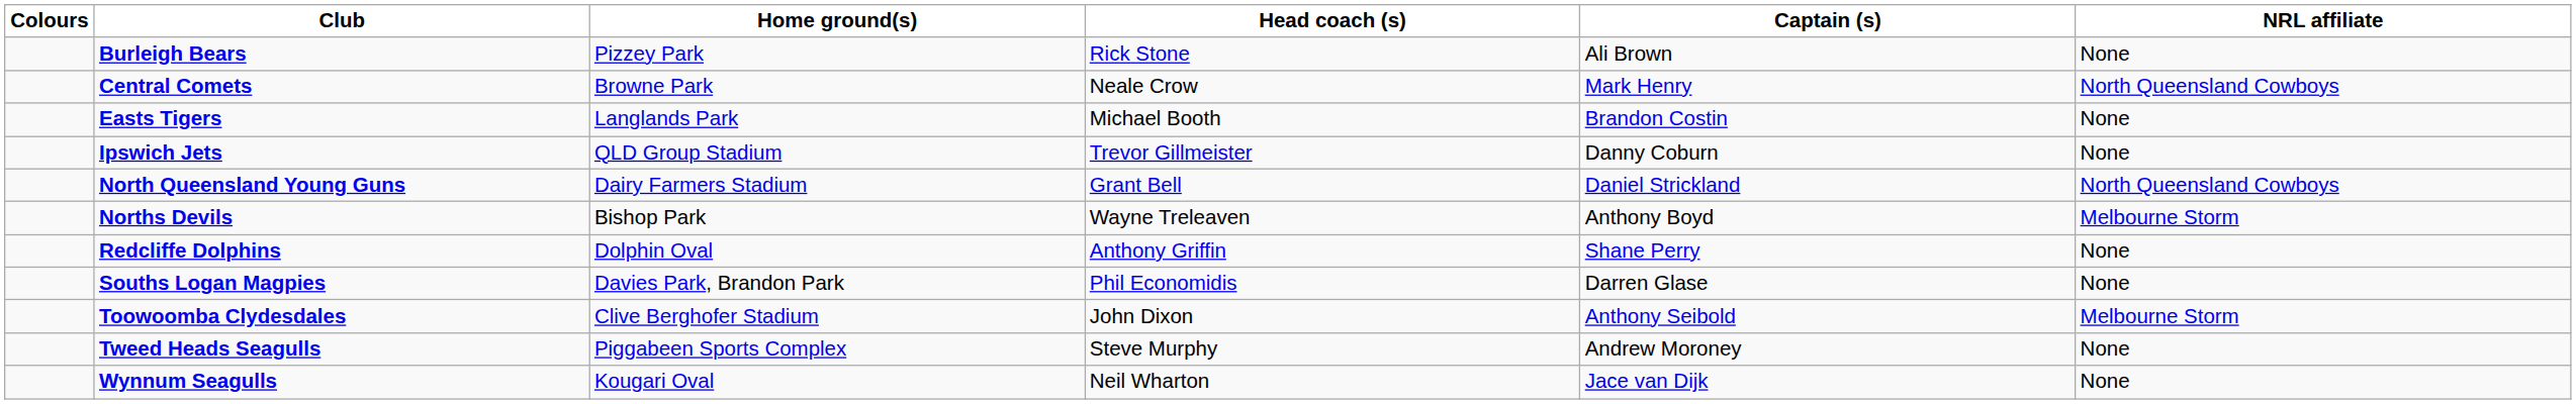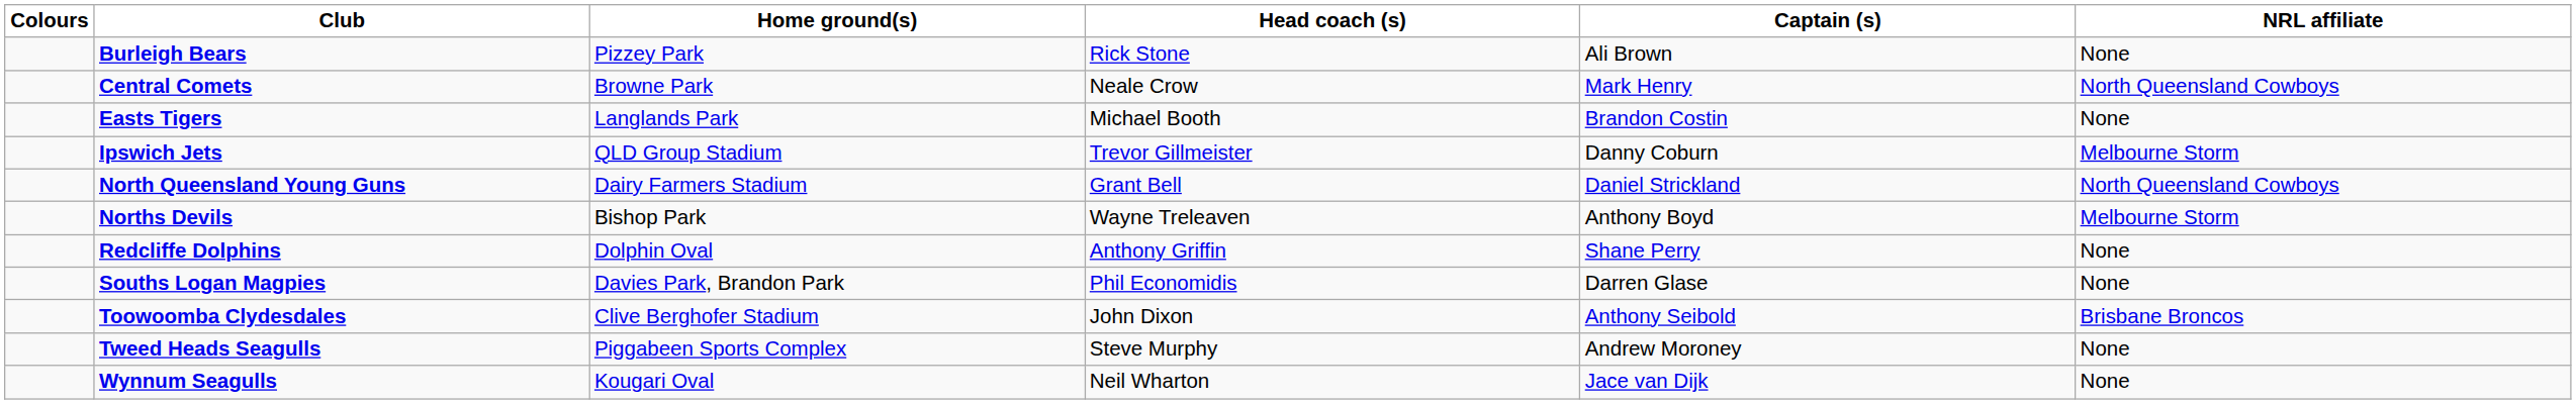 <table class="wikitable" style="width:100%; text-align:left">
 <tr>
 <th style="background:white; width:1%">Colours</th>
 <th style="background:white; width:18%">Club</th>
 <th style="background:white; width:18%">Home ground(s)</th>
 <th style="background:white; width:18%">Head coach (s)</th>
 <th style="background:white; width:18%">Captain (s)</th>
 <th style="background:white; width:18%">NRL affiliate</th>
 </tr>
 <tr>
 <td></td>
 <td><strong><a href='#'>Burleigh Bears</a></strong></td>
 <td><a href='#'>Pizzey Park</a></td>
 <td><a href='#'>Rick Stone</a></td>
 <td>Ali Brown</td>
 <td>None</td>
 </tr>
 <tr>
 <td></td>
 <td><strong><a href='#'>Central Comets</a></strong></td>
 <td><a href='#'>Browne Park</a></td>
 <td>Neale Crow</td>
 <td><a href='#'>Mark Henry</a></td>
 <td> <a href='#'>North Queensland Cowboys</a></td>
 </tr>
 <tr>
 <td></td>
 <td><strong><a href='#'>Easts Tigers</a></strong></td>
 <td><a href='#'>Langlands Park</a></td>
 <td>Michael Booth</td>
 <td><a href='#'>Brandon Costin</a></td>
 <td>None</td>
 </tr>
 <tr>
 <td></td>
 <td><strong><a href='#'>Ipswich Jets</a></strong></td>
 <td><a href='#'>QLD Group Stadium</a></td>
 <td><a href='#'>Trevor Gillmeister</a></td>
 <td>Danny Coburn</td>
-<td>None</td>
+<td> <a href='#'>Melbourne Storm</a></td>
 </tr>
 <tr>
 <td></td>
 <td><strong><a href='#'>North Queensland Young Guns</a></strong></td>
 <td><a href='#'>Dairy Farmers Stadium</a></td>
 <td><a href='#'>Grant Bell</a></td>
 <td><a href='#'>Daniel Strickland</a></td>
 <td> <a href='#'>North Queensland Cowboys</a></td>
 </tr>
 <tr>
 <td></td>
 <td><strong><a href='#'>Norths Devils</a></strong></td>
 <td>Bishop Park</td>
 <td>Wayne Treleaven</td>
 <td>Anthony Boyd</td>
 <td> <a href='#'>Melbourne Storm</a></td>
 </tr>
 <tr>
 <td></td>
 <td><strong><a href='#'>Redcliffe Dolphins</a></strong></td>
 <td><a href='#'>Dolphin Oval</a></td>
 <td><a href='#'>Anthony Griffin</a></td>
 <td><a href='#'>Shane Perry</a></td>
 <td>None</td>
 </tr>
 <tr>
 <td></td>
 <td><strong><a href='#'>Souths Logan Magpies</a></strong></td>
 <td><a href='#'>Davies Park</a>, Brandon Park</td>
 <td><a href='#'>Phil Economidis</a></td>
 <td>Darren Glase</td>
 <td>None</td>
 </tr>
 <tr>
 <td></td>
 <td><strong><a href='#'>Toowoomba Clydesdales</a></strong></td>
 <td><a href='#'>Clive Berghofer Stadium</a></td>
 <td>John Dixon</td>
 <td><a href='#'>Anthony Seibold</a></td>
-<td> <a href='#'>Melbourne Storm</a></td>
+<td> <a href='#'>Brisbane Broncos</a></td>
 </tr>
 <tr>
 <td></td>
 <td><strong><a href='#'>Tweed Heads Seagulls</a></strong></td>
 <td><a href='#'>Piggabeen Sports Complex</a></td>
 <td>Steve Murphy</td>
 <td>Andrew Moroney</td>
 <td>None</td>
 </tr>
 <tr>
 <td></td>
 <td><strong><a href='#'>Wynnum Seagulls</a></strong></td>
 <td><a href='#'>Kougari Oval</a></td>
 <td>Neil Wharton</td>
 <td><a href='#'>Jace van Dijk</a></td>
 <td>None</td>
 </tr>
 </table>
